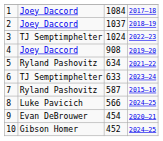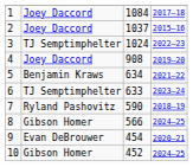 <table class="wikitable">
 <tr>
 </tr>
 <tr>
 <td>1</td>
 <td><a href='#'>Joey Daccord</a></td>
 <td>1084</td>
 <td style="font-size:80%;"><a href='#'>2017–18</a></td>
 </tr>
 <tr>
 <td>2</td>
 <td><a href='#'>Joey Daccord</a></td>
 <td>1037</td>
-<td style="font-size:80%;"><a href='#'>2018–19</a></td>
+<td style="font-size:80%;"><a href='#'>2015–16</a></td>
 </tr>
 <tr>
 <td>3</td>
 <td>TJ Semptimphelter</td>
 <td>1024</td>
 <td style="font-size:80%;"><a href='#'>2022–23</a></td>
 </tr>
 <tr>
 <td>4</td>
 <td><a href='#'>Joey Daccord</a></td>
 <td>908</td>
 <td style="font-size:80%;"><a href='#'>2019–20</a></td>
 </tr>
 <tr>
 <td>5</td>
-<td>Ryland Pashovitz</td>
+<td>Benjamin Kraws</td>
 <td>634</td>
 <td style="font-size:80%;"><a href='#'>2021–22</a></td>
 </tr>
 <tr>
 <td>6</td>
 <td>TJ Semptimphelter</td>
 <td>633</td>
 <td style="font-size:80%;"><a href='#'>2023–24</a></td>
 </tr>
 <tr>
 <td>7</td>
 <td>Ryland Pashovitz</td>
-<td>587</td>
-<td style="font-size:80%;"><a href='#'>2015–16</a></td>
+<td>590</td>
+<td style="font-size:80%;"><a href='#'>2018–19</a></td>
 </tr>
 <tr>
 <td>8</td>
-<td>Luke Pavicich</td>
+<td>Gibson Homer</td>
 <td>566</td>
 <td style="font-size:80%;"><a href='#'>2024–25</a></td>
 </tr>
 <tr>
 <td>9</td>
 <td>Evan DeBrouwer</td>
 <td>454</td>
 <td style="font-size:80%;"><a href='#'>2020–21</a></td>
 </tr>
 <tr>
 <td>10</td>
 <td>Gibson Homer</td>
 <td>452</td>
 <td style="font-size:80%;"><a href='#'>2024–25</a></td>
 </tr>
 </table>
